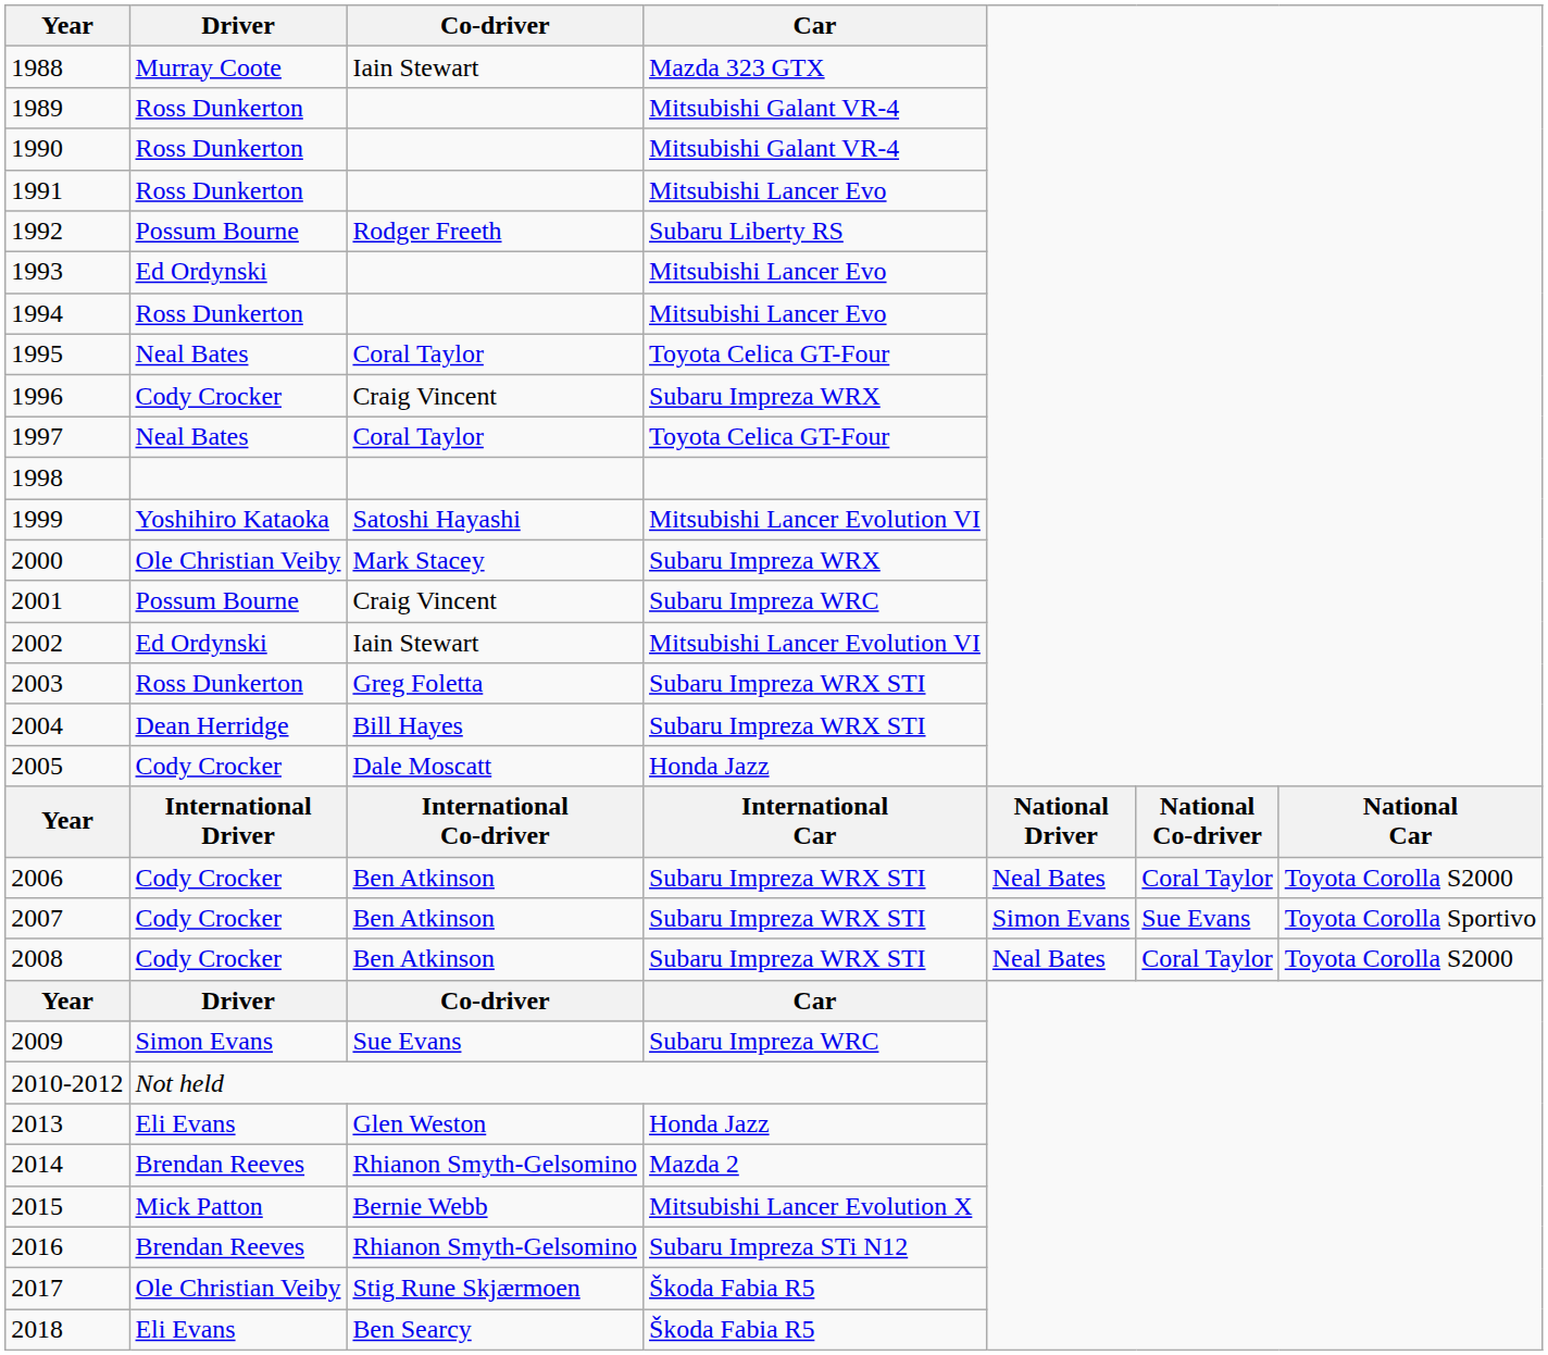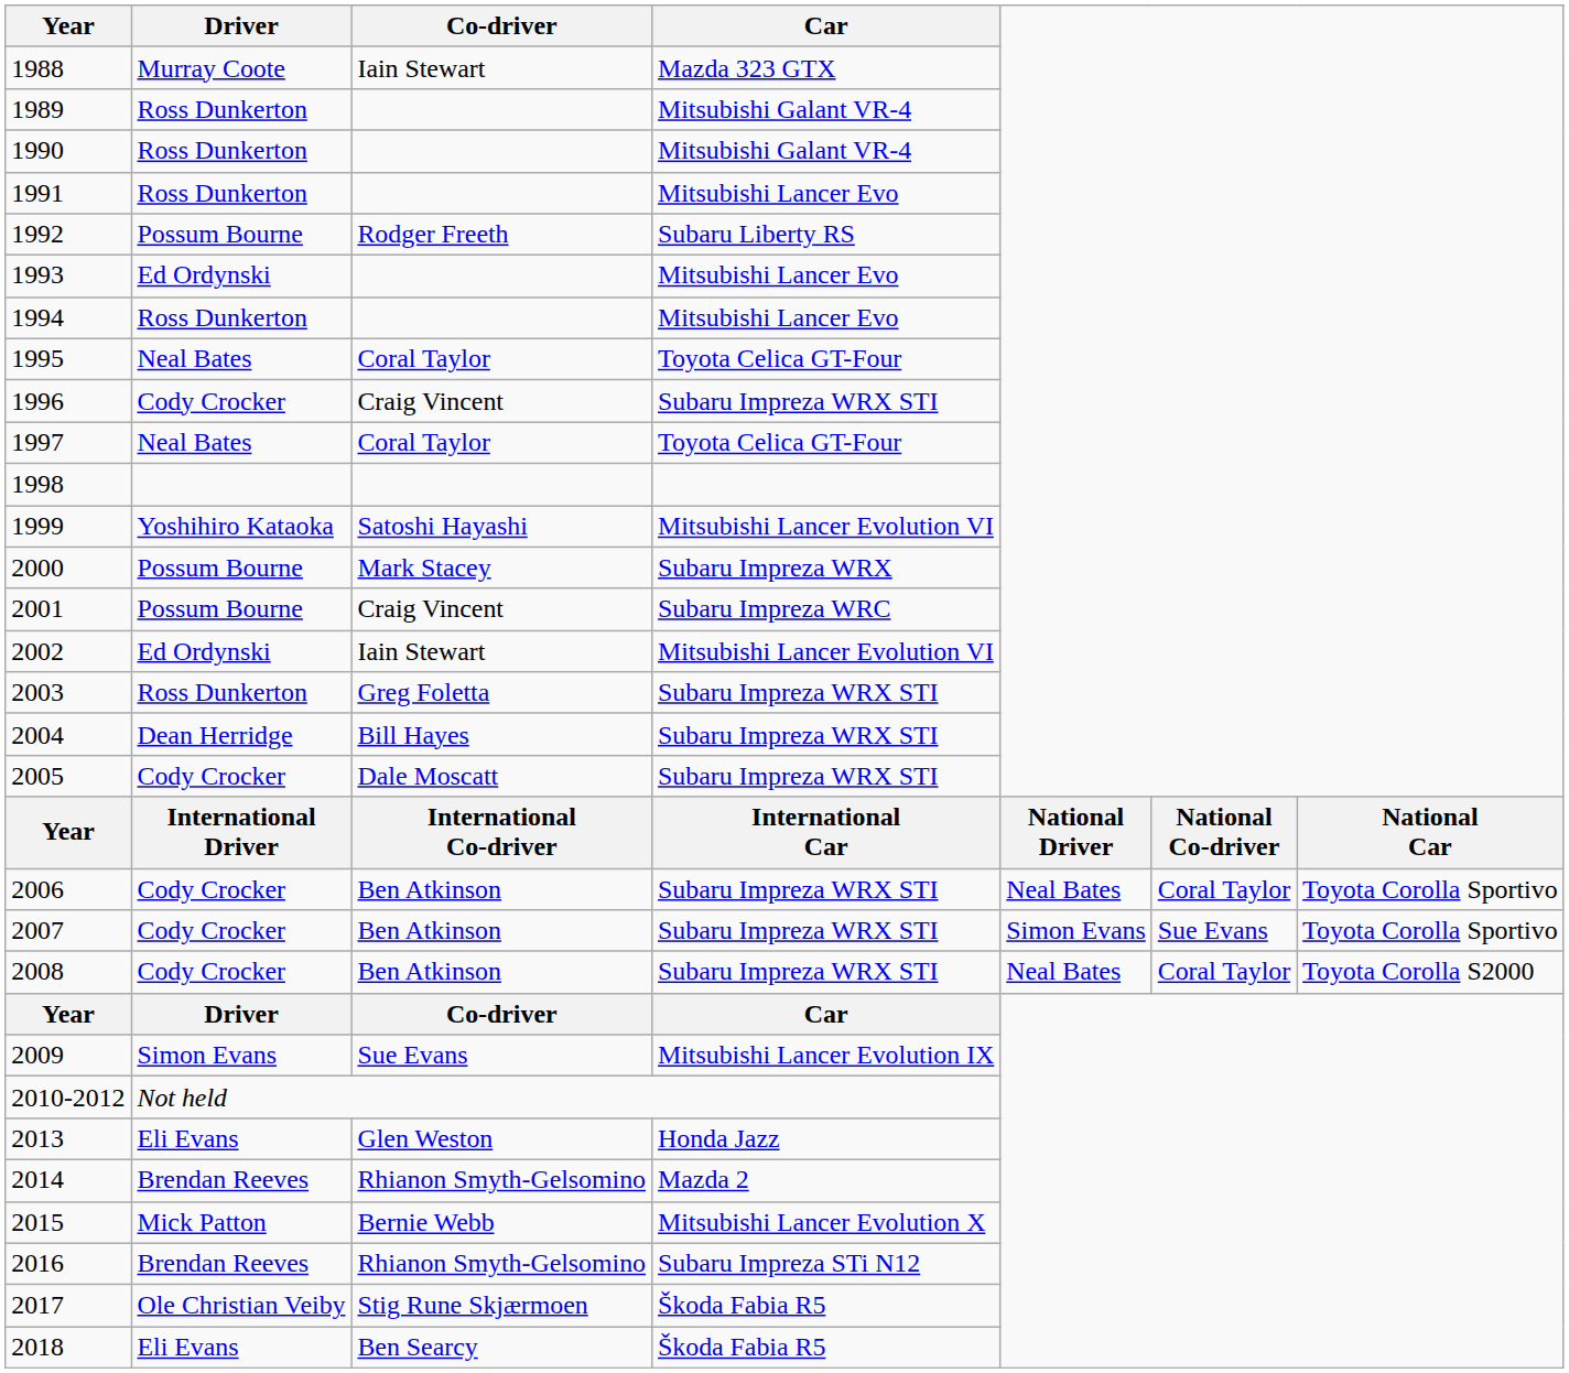 <table class="wikitable">
 <tr>
 <th>Year</th>
 <th>Driver</th>
 <th>Co-driver</th>
 <th>Car</th>
 </tr>
 <tr>
 <td>1988</td>
 <td><a href='#'>Murray Coote</a></td>
 <td>Iain Stewart</td>
 <td><a href='#'>Mazda 323 GTX</a></td>
 </tr>
 <tr>
 <td>1989</td>
 <td><a href='#'>Ross Dunkerton</a></td>
 <td></td>
 <td><a href='#'>Mitsubishi Galant VR-4</a></td>
 </tr>
 <tr>
 <td>1990</td>
 <td><a href='#'>Ross Dunkerton</a></td>
 <td></td>
 <td><a href='#'>Mitsubishi Galant VR-4</a></td>
 </tr>
 <tr>
 <td>1991</td>
 <td><a href='#'>Ross Dunkerton</a></td>
 <td></td>
 <td><a href='#'>Mitsubishi Lancer Evo</a></td>
 </tr>
 <tr>
 <td>1992</td>
 <td><a href='#'>Possum Bourne</a></td>
 <td><a href='#'>Rodger Freeth</a></td>
 <td><a href='#'>Subaru Liberty RS</a></td>
 </tr>
 <tr>
 <td>1993</td>
 <td><a href='#'>Ed Ordynski</a></td>
 <td></td>
 <td><a href='#'>Mitsubishi Lancer Evo</a></td>
 </tr>
 <tr>
 <td>1994</td>
 <td><a href='#'>Ross Dunkerton</a></td>
 <td></td>
 <td><a href='#'>Mitsubishi Lancer Evo</a></td>
 </tr>
 <tr>
 <td>1995</td>
 <td><a href='#'>Neal Bates</a></td>
 <td><a href='#'>Coral Taylor</a></td>
 <td><a href='#'>Toyota Celica GT-Four</a></td>
 </tr>
 <tr>
 <td>1996</td>
 <td><a href='#'>Cody Crocker</a></td>
 <td>Craig Vincent</td>
-<td><a href='#'>Subaru Impreza WRX</a></td>
+<td><a href='#'>Subaru Impreza WRX STI</a></td>
 </tr>
 <tr>
 <td>1997</td>
 <td><a href='#'>Neal Bates</a></td>
 <td><a href='#'>Coral Taylor</a></td>
 <td><a href='#'>Toyota Celica GT-Four</a></td>
 </tr>
 <tr>
 <td>1998</td>
 <td></td>
 <td></td>
 <td></td>
 </tr>
 <tr>
 <td>1999</td>
 <td><a href='#'>Yoshihiro Kataoka</a></td>
 <td><a href='#'>Satoshi Hayashi</a></td>
 <td><a href='#'>Mitsubishi Lancer Evolution VI</a></td>
 </tr>
 <tr>
 <td>2000</td>
-<td><a href='#'>Ole Christian Veiby</a></td>
+<td><a href='#'>Possum Bourne</a></td>
 <td><a href='#'>Mark Stacey</a></td>
 <td><a href='#'>Subaru Impreza WRX</a></td>
 </tr>
 <tr>
 <td>2001</td>
 <td><a href='#'>Possum Bourne</a></td>
 <td>Craig Vincent</td>
 <td><a href='#'>Subaru Impreza WRC</a></td>
 </tr>
 <tr>
 <td>2002</td>
 <td><a href='#'>Ed Ordynski</a></td>
 <td>Iain Stewart</td>
 <td><a href='#'>Mitsubishi Lancer Evolution VI</a></td>
 </tr>
 <tr>
 <td>2003</td>
 <td><a href='#'>Ross Dunkerton</a></td>
 <td><a href='#'>Greg Foletta</a></td>
 <td><a href='#'>Subaru Impreza WRX STI</a></td>
 </tr>
 <tr>
 <td>2004</td>
 <td><a href='#'>Dean Herridge</a></td>
 <td><a href='#'>Bill Hayes</a></td>
 <td><a href='#'>Subaru Impreza WRX STI</a></td>
 </tr>
 <tr>
 <td>2005</td>
 <td><a href='#'>Cody Crocker</a></td>
 <td><a href='#'>Dale Moscatt</a></td>
-<td><a href='#'>Honda Jazz</a></td>
+<td><a href='#'>Subaru Impreza WRX STI</a></td>
 </tr>
 <tr>
 <th>Year</th>
 <th>International<br>Driver</th>
 <th>International<br>Co-driver</th>
 <th>International<br>Car</th>
 <th>National<br>Driver</th>
 <th>National<br>Co-driver</th>
 <th>National<br>Car</th>
 </tr>
 <tr>
 <td>2006</td>
 <td><a href='#'>Cody Crocker</a></td>
 <td><a href='#'>Ben Atkinson</a></td>
 <td><a href='#'>Subaru Impreza WRX STI</a></td>
 <td><a href='#'>Neal Bates</a></td>
 <td><a href='#'>Coral Taylor</a></td>
-<td><a href='#'>Toyota Corolla</a> S2000</td>
+<td><a href='#'>Toyota Corolla</a> Sportivo</td>
 </tr>
 <tr>
 <td>2007</td>
 <td><a href='#'>Cody Crocker</a></td>
 <td><a href='#'>Ben Atkinson</a></td>
 <td><a href='#'>Subaru Impreza WRX STI</a></td>
 <td><a href='#'>Simon Evans</a></td>
 <td><a href='#'>Sue Evans</a></td>
 <td><a href='#'>Toyota Corolla</a> Sportivo</td>
 </tr>
 <tr>
 <td>2008</td>
 <td><a href='#'>Cody Crocker</a></td>
 <td><a href='#'>Ben Atkinson</a></td>
 <td><a href='#'>Subaru Impreza WRX STI</a></td>
 <td><a href='#'>Neal Bates</a></td>
 <td><a href='#'>Coral Taylor</a></td>
 <td><a href='#'>Toyota Corolla</a> S2000</td>
 </tr>
 <tr>
 <th>Year</th>
 <th>Driver</th>
 <th>Co-driver</th>
 <th>Car</th>
 </tr>
 <tr>
 <td>2009</td>
 <td><a href='#'>Simon Evans</a></td>
 <td><a href='#'>Sue Evans</a></td>
-<td><a href='#'>Subaru Impreza WRC</a></td>
+<td><a href='#'>Mitsubishi Lancer Evolution IX</a></td>
 </tr>
 <tr>
 <td>2010-2012</td>
 <td colspan=3><em>Not held</em></td>
 </tr>
 <tr>
 <td>2013</td>
 <td><a href='#'>Eli Evans</a></td>
 <td><a href='#'>Glen Weston</a></td>
 <td><a href='#'>Honda Jazz</a></td>
 </tr>
 <tr>
 <td>2014</td>
 <td><a href='#'>Brendan Reeves</a></td>
 <td><a href='#'>Rhianon Smyth-Gelsomino</a></td>
 <td><a href='#'>Mazda 2</a></td>
 </tr>
 <tr>
 <td>2015</td>
 <td><a href='#'>Mick Patton</a></td>
 <td><a href='#'>Bernie Webb</a></td>
 <td><a href='#'>Mitsubishi Lancer Evolution X</a></td>
 </tr>
 <tr>
 <td>2016</td>
 <td><a href='#'>Brendan Reeves</a></td>
 <td><a href='#'>Rhianon Smyth-Gelsomino</a></td>
 <td><a href='#'>Subaru Impreza STi N12</a></td>
 </tr>
 <tr>
 <td>2017</td>
 <td><a href='#'>Ole Christian Veiby</a></td>
 <td><a href='#'>Stig Rune Skjærmoen</a></td>
 <td><a href='#'>Škoda Fabia R5</a></td>
 </tr>
 <tr>
 <td>2018</td>
 <td><a href='#'>Eli Evans</a></td>
 <td><a href='#'>Ben Searcy</a></td>
 <td><a href='#'>Škoda Fabia R5</a></td>
 </tr>
 </table>
